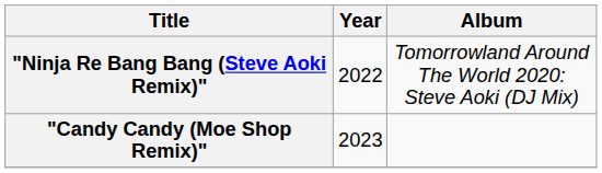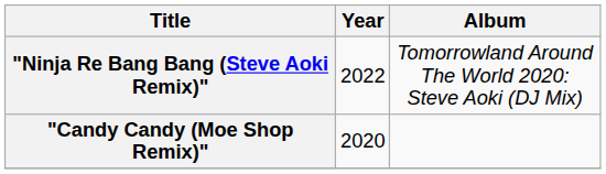 <table class="wikitable plainrowheaders" style="text-align:center;">
 <tr>
 <th scope="col" style="width:16em;">Title</th>
 <th scope="col" style="width:2em;">Year</th>
 <th scope="col" style="width:10em;">Album</th>
 </tr>
 <tr>
 <th scope="row">"Ninja Re Bang Bang (<a href='#'>Steve Aoki</a> Remix)"</th>
 <td>2022</td>
 <td><em>Tomorrowland Around The World 2020: Steve Aoki (DJ Mix)</em></td>
 </tr>
 <tr>
 <th scope="row">"Candy Candy (Moe Shop Remix)"</th>
-<td>2023</td>
+<td>2020</td>
 <td></td>
 </tr>
 <tr>
 </tr>
 </table>
